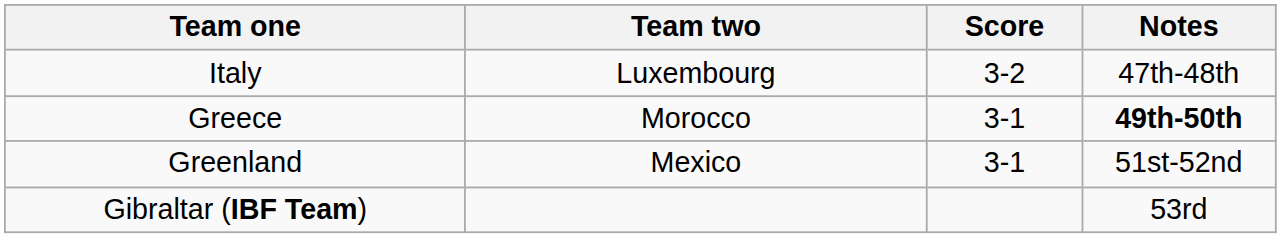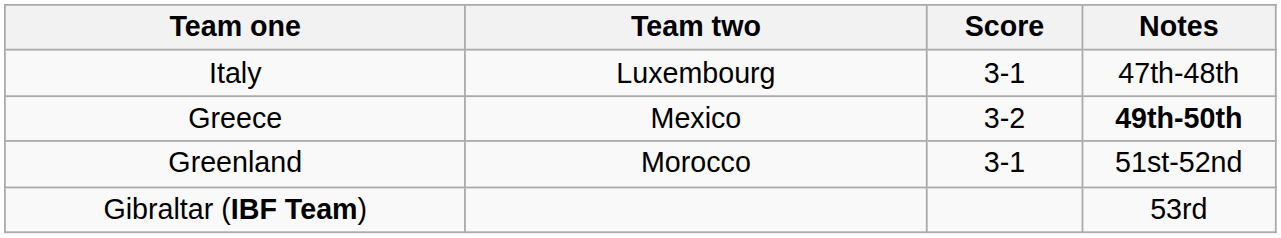 <table class="wikitable" style="text-align: center">
 <tr>
 <th width=250>Team one</th>
 <th width=250>Team two</th>
 <th width=80>Score</th>
 <th width=100>Notes</th>
 </tr>
 <tr>
 <td> Italy</td>
 <td> Luxembourg</td>
-<td>3-2</td>
+<td>3-1</td>
 <td>47th-48th</td>
 </tr>
 <tr>
 <td> Greece</td>
-<td> Morocco</td>
-<td>3-1</td>
+<td> Mexico</td>
+<td>3-2</td>
 <td><strong>49th-50th</strong></td>
 </tr>
 <tr>
 <td> Greenland</td>
-<td> Mexico</td>
+<td> Morocco</td>
 <td>3-1</td>
 <td>51st-52nd</td>
 </tr>
 <tr>
 <td> Gibraltar (<strong>IBF Team</strong>)</td>
 <td></td>
 <td></td>
 <td>53rd</td>
 </tr>
 </table>
